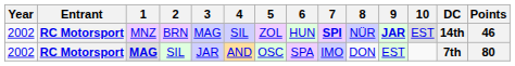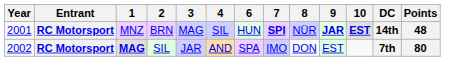 <table class="wikitable" style="text-align:center; font-size:85%">
 <tr>
 <th>Year</th>
 <th>Entrant</th>
 <th>1</th>
 <th>2</th>
 <th>3</th>
 <th>4</th>
-<th>5</th>
 <th>6</th>
 <th>7</th>
 <th>8</th>
 <th>9</th>
 <th>10</th>
 <th>DC</th>
 <th>Points</th>
 </tr>
 <tr>
-<td><a href='#'>2002</a></td>
+<td><a href='#'>2001</a></td>
 <th nowrap><a href='#'>RC Motorsport</a></th>
 <td style="background:#EFCFFF;"><a href='#'>MNZ</a><br></td>
 <td style="background:#EFCFFF;"><a href='#'>BRN</a><br></td>
 <td style="background:#CFCFFF;"><a href='#'>MAG</a><br></td>
 <td style="background:#CFCFFF;"><a href='#'>SIL</a><br></td>
-<td style="background:#EFCFFF;"><a href='#'>ZOL</a><br></td>
 <td style="background:#DFFFDF;"><a href='#'>HUN</a><br></td>
 <td style="background:#EFCFFF;"><strong><a href='#'>SPI</a></strong><br></td>
 <td style="background:#CFCFFF;"><a href='#'>NÜR</a><br></td>
 <td style="background:#DFFFDF;"><strong><a href='#'>JAR</a><br></strong></td>
-<td style="background:#DFDFDF;"><a href='#'>EST</a><br></td>
+<td style="background:#DFDFDF;"><strong><a href='#'>EST</a><br></strong></td>
 <th>14th</th>
-<th>46</th>
+<th>48</th>
 </tr>
 <tr>
 <td><a href='#'>2002</a></td>
 <th nowrap><a href='#'>RC Motorsport</a></th>
 <td style="background:#DFDFDF;"><strong><a href='#'>MAG</a></strong><br></td>
 <td style="background:#DFFFDF;"><a href='#'>SIL</a><br></td>
 <td style="background:#CFCFFF;"><a href='#'>JAR</a><br></td>
 <td style="background:#FFDF9F;"><a href='#'>AND</a><br></td>
-<td style="background:#DFFFDF;"><a href='#'>OSC</a><br></td>
 <td style="background:#EFCFFF;"><a href='#'>SPA</a><br></td>
 <td style="background:#CFCFFF;"><a href='#'>IMO</a><br></td>
 <td><a href='#'>DON</a></td>
 <td style="background:#DFFFDF;"><a href='#'>EST</a><br></td>
 <td></td>
 <th>7th</th>
 <th>80</th>
 </tr>
 </table>
